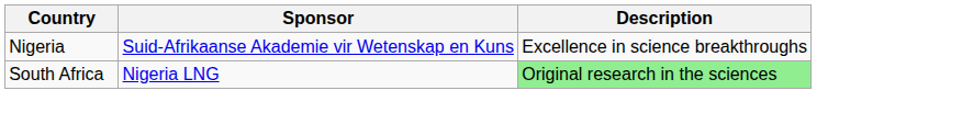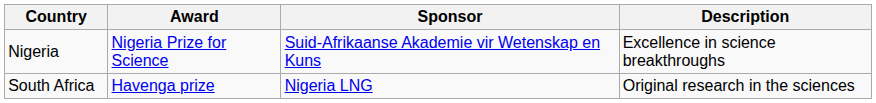 <table class="wikitable sortable">
 <tr>
 <th style="width:6em;">Country</th>
+<th>Award</th>
 <th>Sponsor</th>
 <th>Description</th>
 </tr>
 <tr>
 <td>Nigeria</td>
+<td><a href='#'>Nigeria Prize for Science</a></td>
 <td><a href='#'>Suid-Afrikaanse Akademie vir Wetenskap en Kuns</a></td>
 <td>Excellence in science breakthroughs</td>
 </tr>
 <tr>
 <td>South Africa</td>
+<td><a href='#'>Havenga prize</a></td>
 <td><a href='#'>Nigeria LNG</a></td>
-<td style="background: lightgreen;">Original research in the sciences</td>
+<td>Original research in the sciences</td>
 </tr>
 </table>
